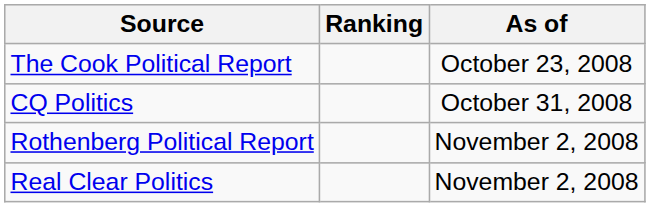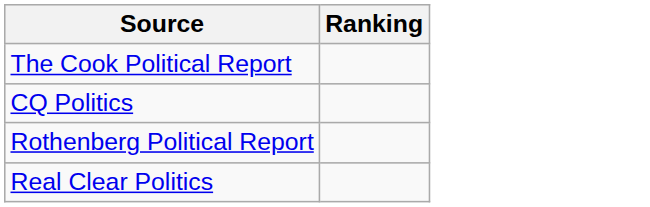 <table class="wikitable" style="text-align:center">
 <tr>
 <th>Source</th>
 <th>Ranking</th>
-<th>As of</th>
 </tr>
 <tr>
 <td align=left><a href='#'>The Cook Political Report</a></td>
 <td></td>
-<td>October 23, 2008</td>
 </tr>
 <tr>
 <td align=left><a href='#'>CQ Politics</a></td>
 <td></td>
-<td>October 31, 2008</td>
 </tr>
 <tr>
 <td align=left><a href='#'>Rothenberg Political Report</a></td>
 <td></td>
-<td>November 2, 2008</td>
 </tr>
 <tr>
 <td align=left><a href='#'>Real Clear Politics</a></td>
 <td></td>
-<td>November 2, 2008</td>
 </tr>
 </table>
